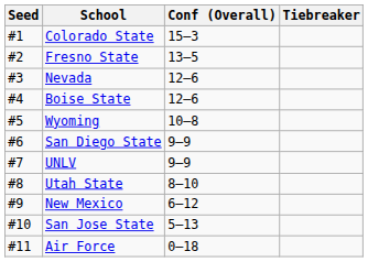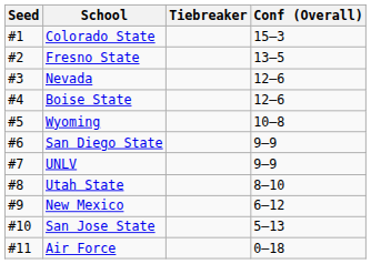 <table class="wikitable">
 <tr>
 <th>Seed</th>
 <th>School</th>
+<th>Tiebreaker</th>
 <th>Conf (Overall)</th>
-<th>Tiebreaker</th>
 </tr>
 <tr>
 <td>#1</td>
 <td><a href='#'>Colorado State</a></td>
+<td></td>
 <td>15–3</td>
-<td></td>
 </tr>
 <tr>
 <td>#2</td>
 <td><a href='#'>Fresno State</a></td>
+<td></td>
 <td>13–5</td>
-<td></td>
 </tr>
 <tr>
 <td>#3</td>
 <td><a href='#'>Nevada</a></td>
+<td></td>
 <td>12–6</td>
-<td></td>
 </tr>
 <tr>
 <td>#4</td>
 <td><a href='#'>Boise State</a></td>
+<td></td>
 <td>12–6</td>
-<td></td>
 </tr>
 <tr>
 <td>#5</td>
 <td><a href='#'>Wyoming</a></td>
+<td></td>
 <td>10–8</td>
-<td></td>
 </tr>
 <tr>
 <td>#6</td>
 <td><a href='#'>San Diego State</a></td>
+<td></td>
 <td>9–9</td>
-<td></td>
 </tr>
 <tr>
 <td>#7</td>
 <td><a href='#'>UNLV</a></td>
+<td></td>
 <td>9–9</td>
-<td></td>
 </tr>
 <tr>
 <td>#8</td>
 <td><a href='#'>Utah State</a></td>
+<td></td>
 <td>8–10</td>
-<td></td>
 </tr>
 <tr>
 <td>#9</td>
 <td><a href='#'>New Mexico</a></td>
+<td></td>
 <td>6–12</td>
-<td></td>
 </tr>
 <tr>
 <td>#10</td>
 <td><a href='#'>San Jose State</a></td>
+<td></td>
 <td>5–13</td>
-<td></td>
 </tr>
 <tr>
 <td>#11</td>
 <td><a href='#'>Air Force</a></td>
+<td></td>
 <td>0–18</td>
-<td></td>
 </tr>
 </table>
